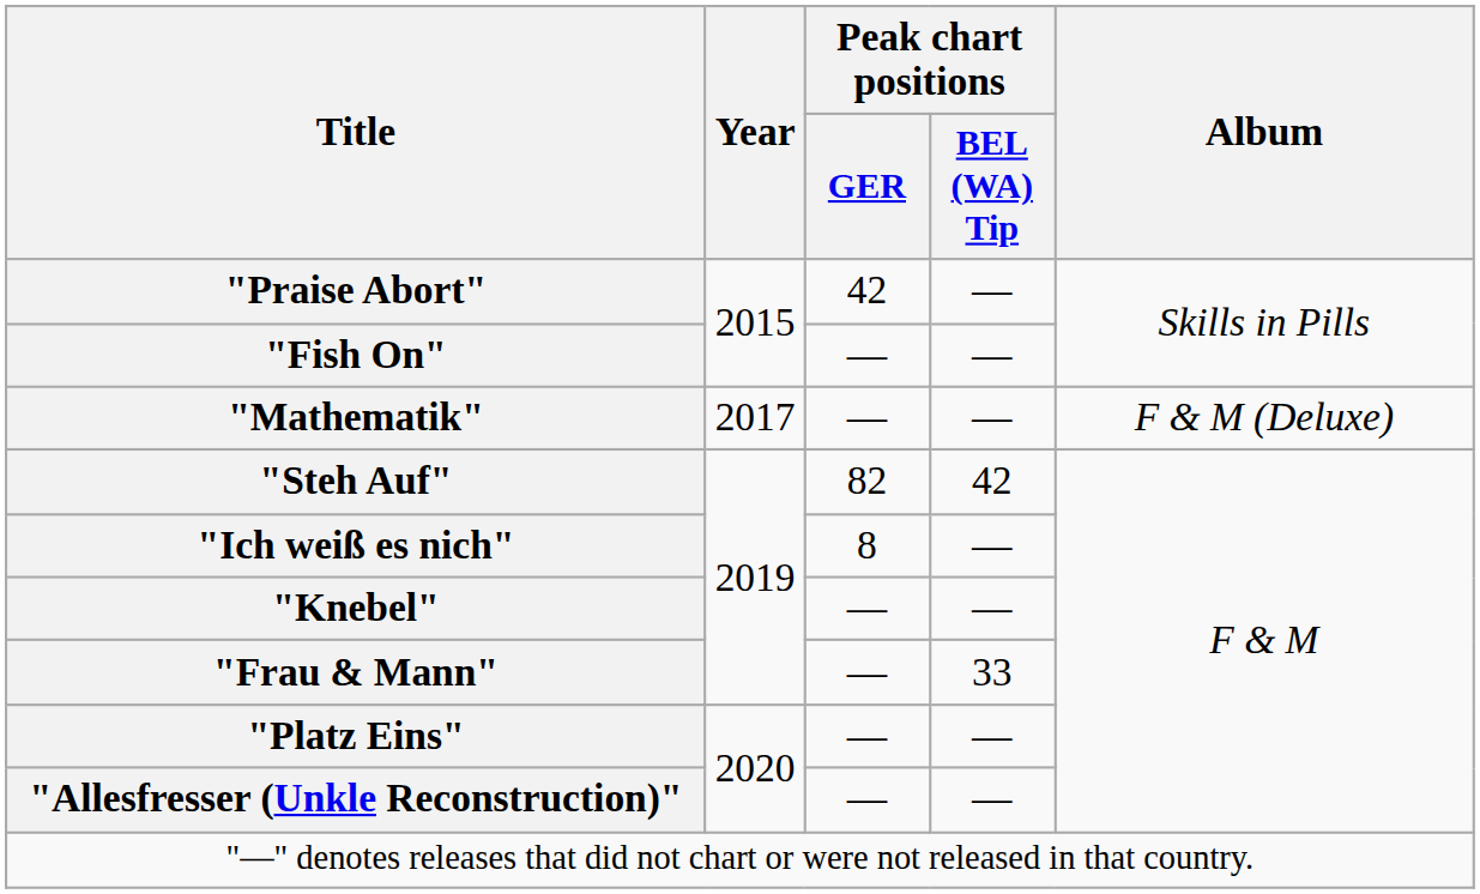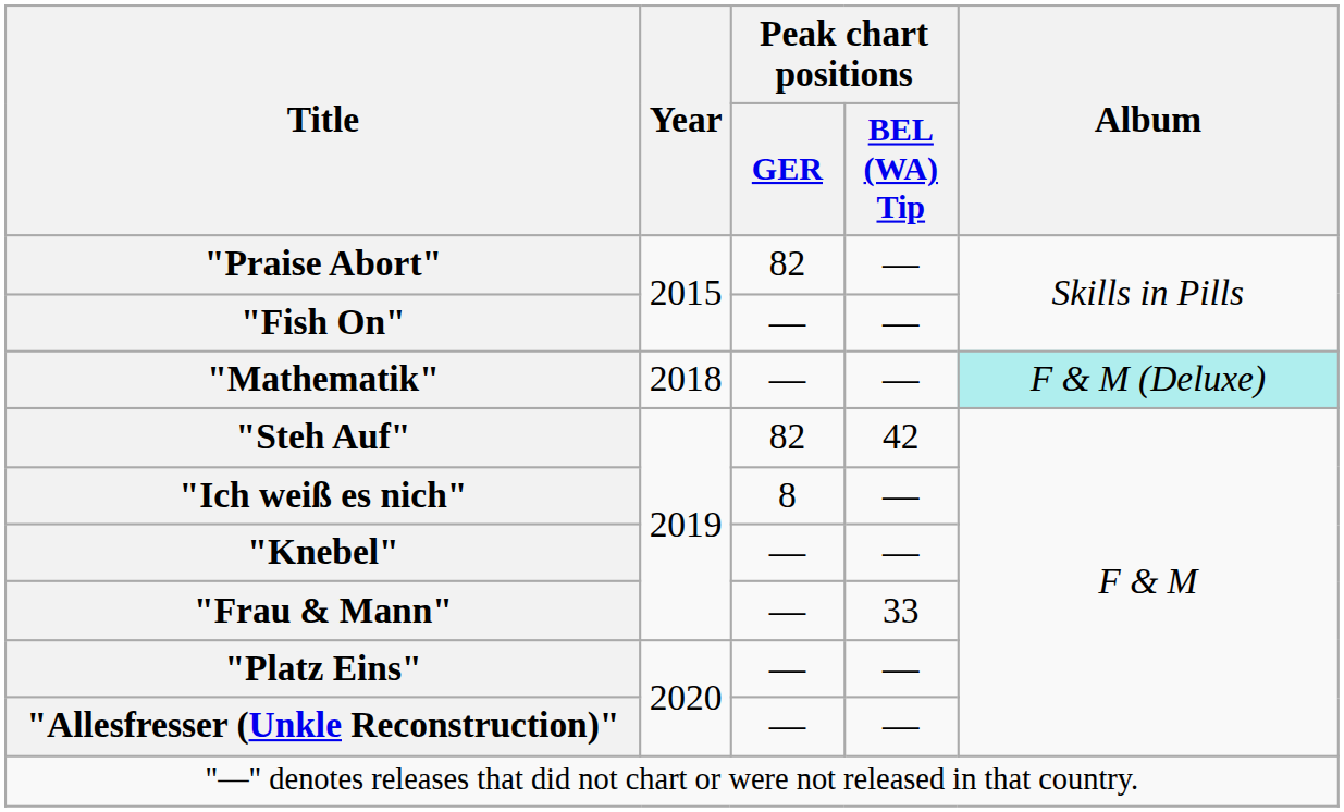 <table class="wikitable plainrowheaders" style="text-align:center;">
 <tr>
 <th scope="col" rowspan="2" style="width:17em;">Title</th>
 <th scope="col" rowspan="2" style="width:1em;">Year</th>
 <th scope="col" colspan="2">Peak chart positions</th>
 <th scope="col" rowspan="2" style="width:10em;">Album</th>
 </tr>
 <tr>
 <th scope="col" style="width:3em;font-size:90%;"><a href='#'>GER</a><br></th>
 <th scope="col" style="width:3em;font-size:90%;"><a href='#'>BEL<br>(WA)<br>Tip</a><br></th>
 </tr>
 <tr>
 <th scope="row">"Praise Abort"</th>
 <td rowspan="2">2015</td>
-<td>42</td>
+<td>82</td>
 <td>—</td>
 <td rowspan="2"><em>Skills in Pills</em></td>
 </tr>
 <tr>
 <th scope="row">"Fish On"</th>
 <td>—</td>
 <td>—</td>
 </tr>
 <tr>
 <th scope="row">"Mathematik"<br></th>
-<td rowspan="1">2017</td>
+<td rowspan="1">2018</td>
 <td>—</td>
 <td>—</td>
-<td rowspan="1"><em>F & M (Deluxe)</em></td>
+<td rowspan="1" style="background: paleturquoise;"><em>F & M (Deluxe)</em></td>
 </tr>
 <tr>
 <th scope="row">"Steh Auf"</th>
 <td rowspan="4">2019</td>
 <td>82</td>
 <td>42</td>
 <td rowspan="6"><em>F & M</em></td>
 </tr>
 <tr>
 <th scope="row">"Ich weiß es nich"</th>
 <td>8</td>
 <td>—</td>
 </tr>
 <tr>
 <th scope="row">"Knebel"</th>
 <td>—</td>
 <td>—</td>
 </tr>
 <tr>
 <th scope="row">"Frau & Mann"</th>
 <td>—</td>
 <td>33</td>
 </tr>
 <tr>
 <th scope="row">"Platz Eins"</th>
 <td rowspan="2">2020</td>
 <td>—</td>
 <td>—</td>
 </tr>
 <tr>
 <th scope="row">"Allesfresser (<a href='#'>Unkle</a> Reconstruction)"</th>
 <td>—</td>
 <td>—</td>
 </tr>
 <tr>
 <td colspan="14" style="font-size:85%;">"—" denotes releases that did not chart or were not released in that country.</td>
 </tr>
 </table>
